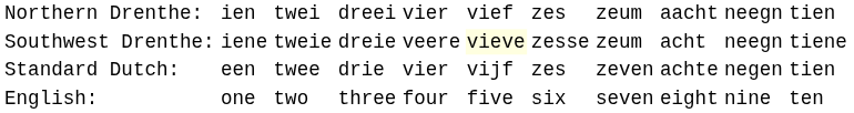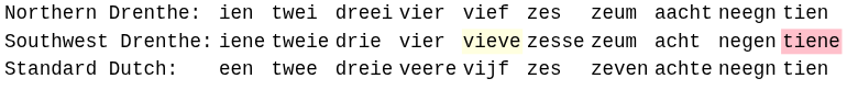 <table>
 <tr>
 <td>Northern Drenthe:</td>
 <td>ien</td>
 <td>twei</td>
 <td>dreei</td>
 <td>vier</td>
 <td>vief</td>
 <td>zes</td>
 <td>zeum</td>
 <td>aacht</td>
 <td>neegn</td>
 <td>tien</td>
 </tr>
 <tr>
 <td>Southwest Drenthe:</td>
 <td>iene</td>
 <td>tweie</td>
-<td>dreie</td>
-<td>veere</td>
+<td>drie</td>
+<td>vier</td>
 <td style="background: lightyellow;">vieve</td>
 <td>zesse</td>
 <td>zeum</td>
 <td>acht</td>
-<td>neegn</td>
-<td>tiene</td>
+<td>negen</td>
+<td style="background: pink;">tiene</td>
 </tr>
 <tr>
 <td>Standard Dutch:</td>
 <td>een</td>
 <td>twee</td>
-<td>drie</td>
-<td>vier</td>
+<td>dreie</td>
+<td>veere</td>
 <td>vijf</td>
 <td>zes</td>
 <td>zeven</td>
 <td>achte</td>
-<td>negen</td>
+<td>neegn</td>
 <td>tien</td>
 </tr>
-<tr>
-<td>English:</td>
-<td>one</td>
-<td>two</td>
-<td>three</td>
-<td>four</td>
-<td>five</td>
-<td>six</td>
-<td>seven</td>
-<td>eight</td>
-<td>nine</td>
-<td>ten</td>
-</tr>
 </table>
